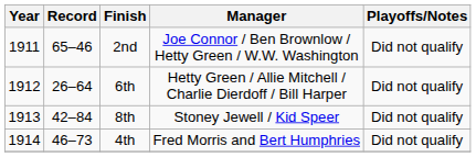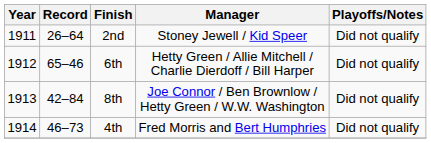 <table class="wikitable" style="text-align:center">
 <tr>
 <th>Year</th>
 <th>Record</th>
 <th>Finish</th>
 <th>Manager</th>
 <th>Playoffs/Notes</th>
 </tr>
 <tr align=center>
 <td>1911</td>
-<td>65–46</td>
+<td>26–64</td>
 <td>2nd</td>
-<td><a href='#'>Joe Connor</a> / Ben Brownlow /<br> Hetty Green / W.W. Washington</td>
+<td>Stoney Jewell / <a href='#'>Kid Speer</a></td>
 <td>Did not qualify</td>
 </tr>
 <tr align=center>
 <td>1912</td>
-<td>26–64</td>
+<td>65–46</td>
 <td>6th</td>
 <td>Hetty Green / Allie Mitchell /<br>Charlie Dierdoff / Bill Harper</td>
 <td>Did not qualify</td>
 </tr>
 <tr align=center>
 <td>1913</td>
 <td>42–84</td>
 <td>8th</td>
-<td>Stoney Jewell / <a href='#'>Kid Speer</a></td>
+<td><a href='#'>Joe Connor</a> / Ben Brownlow /<br> Hetty Green / W.W. Washington</td>
 <td>Did not qualify</td>
 </tr>
 <tr align=center>
 <td>1914</td>
 <td>46–73</td>
 <td>4th</td>
 <td>Fred Morris and <a href='#'>Bert Humphries</a></td>
 <td>Did not qualify</td>
 </tr>
 <tr align=center>
 </tr>
 </table>
